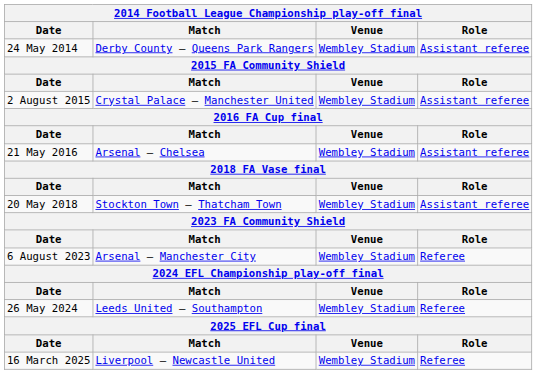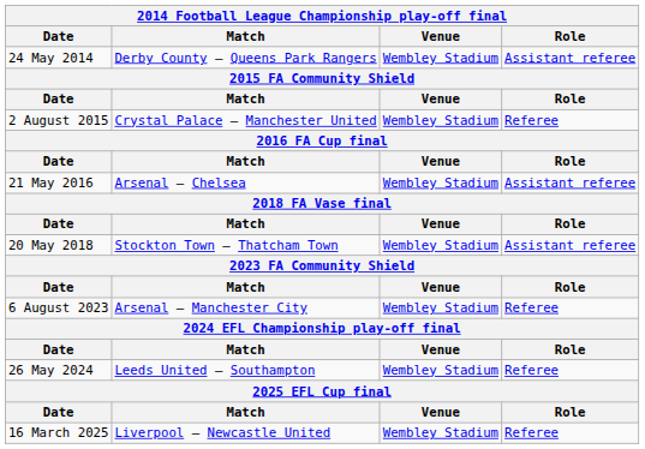 <table class="wikitable">
 <tr>
 <th colspan="4"><a href='#'>2014 Football League Championship play-off final</a></th>
 </tr>
 <tr>
 <th>Date</th>
 <th>Match</th>
 <th>Venue</th>
 <th>Role</th>
 </tr>
 <tr>
 <td>24 May 2014</td>
 <td><a href='#'>Derby County</a> – <a href='#'>Queens Park Rangers</a></td>
 <td><a href='#'>Wembley Stadium</a></td>
 <td><a href='#'>Assistant referee</a></td>
 </tr>
 <tr>
 <th colspan="4"><a href='#'>2015 FA Community Shield</a></th>
 </tr>
 <tr>
 <th>Date</th>
 <th>Match</th>
 <th>Venue</th>
 <th>Role</th>
 </tr>
 <tr>
 <td>2 August 2015</td>
 <td><a href='#'>Crystal Palace</a> – <a href='#'>Manchester United</a></td>
 <td><a href='#'>Wembley Stadium</a></td>
-<td><a href='#'>Assistant referee</a></td>
+<td><a href='#'>Referee</a></td>
 </tr>
 <tr>
 <th colspan="4"><a href='#'>2016 FA Cup final</a></th>
 </tr>
 <tr>
 <th>Date</th>
 <th>Match</th>
 <th>Venue</th>
 <th>Role</th>
 </tr>
 <tr>
 <td>21 May 2016</td>
 <td><a href='#'>Arsenal</a> – <a href='#'>Chelsea</a></td>
 <td><a href='#'>Wembley Stadium</a></td>
 <td><a href='#'>Assistant referee</a></td>
 </tr>
 <tr>
 <th colspan="4"><a href='#'>2018 FA Vase final</a></th>
 </tr>
 <tr>
 <th>Date</th>
 <th>Match</th>
 <th>Venue</th>
 <th>Role</th>
 </tr>
 <tr>
 <td>20 May 2018</td>
 <td><a href='#'>Stockton Town</a> – <a href='#'>Thatcham Town</a></td>
 <td><a href='#'>Wembley Stadium</a></td>
 <td><a href='#'>Assistant referee</a></td>
 </tr>
 <tr>
 <th colspan="4"><a href='#'>2023 FA Community Shield</a></th>
 </tr>
 <tr>
 <th>Date</th>
 <th>Match</th>
 <th>Venue</th>
 <th>Role</th>
 </tr>
 <tr>
 <td>6 August 2023</td>
 <td><a href='#'>Arsenal</a> – <a href='#'>Manchester City</a></td>
 <td><a href='#'>Wembley Stadium</a></td>
 <td><a href='#'>Referee</a></td>
 </tr>
 <tr>
 <th colspan="4"><a href='#'>2024 EFL Championship play-off final</a></th>
 </tr>
 <tr>
 <th>Date</th>
 <th>Match</th>
 <th>Venue</th>
 <th>Role</th>
 </tr>
 <tr>
 <td>26 May 2024</td>
 <td><a href='#'>Leeds United</a> – <a href='#'>Southampton</a></td>
 <td><a href='#'>Wembley Stadium</a></td>
 <td><a href='#'>Referee</a></td>
 </tr>
 <tr>
 <th colspan="4"><a href='#'>2025 EFL Cup final</a></th>
 </tr>
 <tr>
 <th>Date</th>
 <th>Match</th>
 <th>Venue</th>
 <th>Role</th>
 </tr>
 <tr>
 <td>16 March 2025</td>
 <td><a href='#'>Liverpool</a> – <a href='#'>Newcastle United</a></td>
 <td><a href='#'>Wembley Stadium</a></td>
 <td><a href='#'>Referee</a></td>
 </tr>
 </table>
